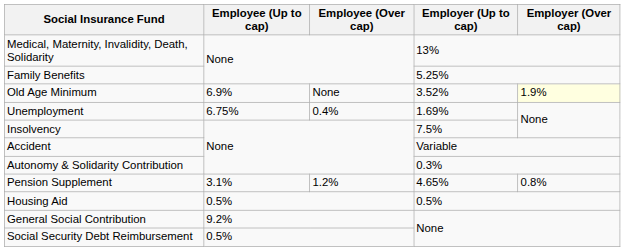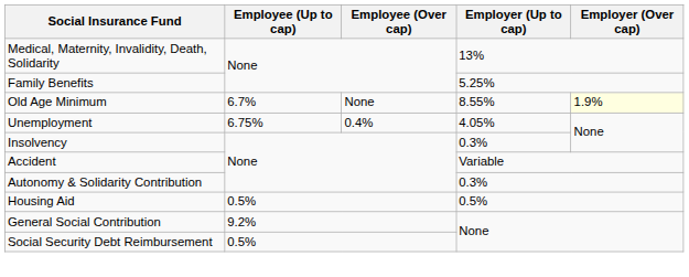 <table class="wikitable">
 <tr>
 <th>Social Insurance Fund</th>
 <th>Employee (Up to cap)</th>
 <th>Employee (Over cap)</th>
 <th>Employer (Up to cap)</th>
 <th>Employer (Over cap)</th>
 </tr>
 <tr>
 <td>Medical, Maternity, Invalidity, Death, Solidarity</td>
 <td colspan="2" rowspan="2">None</td>
 <td colspan="2">13%</td>
 </tr>
 <tr>
 <td>Family Benefits</td>
 <td colspan="2">5.25%</td>
 </tr>
 <tr>
 <td>Old Age Minimum</td>
-<td>6.9%</td>
+<td>6.7%</td>
 <td>None</td>
-<td>3.52%</td>
+<td>8.55%</td>
 <td style="background: lightyellow;">1.9%</td>
 </tr>
 <tr>
 <td>Unemployment</td>
 <td>6.75%</td>
 <td>0.4%</td>
-<td>1.69%</td>
+<td>4.05%</td>
 <td rowspan="2">None</td>
 </tr>
 <tr>
 <td>Insolvency</td>
 <td colspan="2" rowspan="3">None</td>
-<td>7.5%</td>
+<td>0.3%</td>
 </tr>
 <tr>
 <td>Accident</td>
 <td colspan="2">Variable</td>
 </tr>
 <tr>
 <td>Autonomy & Solidarity Contribution</td>
 <td colspan="2">0.3%</td>
-</tr>
-<tr>
-<td>Pension Supplement</td>
-<td>3.1%</td>
-<td>1.2%</td>
-<td>4.65%</td>
-<td>0.8%</td>
 </tr>
 <tr>
 <td>Housing Aid</td>
 <td colspan="2">0.5%</td>
 <td colspan="2">0.5%</td>
 </tr>
 <tr>
 <td>General Social Contribution</td>
 <td colspan="2">9.2%</td>
 <td colspan="2" rowspan="2">None</td>
 </tr>
 <tr>
 <td>Social Security Debt Reimbursement</td>
 <td colspan="2">0.5%</td>
 </tr>
 </table>
